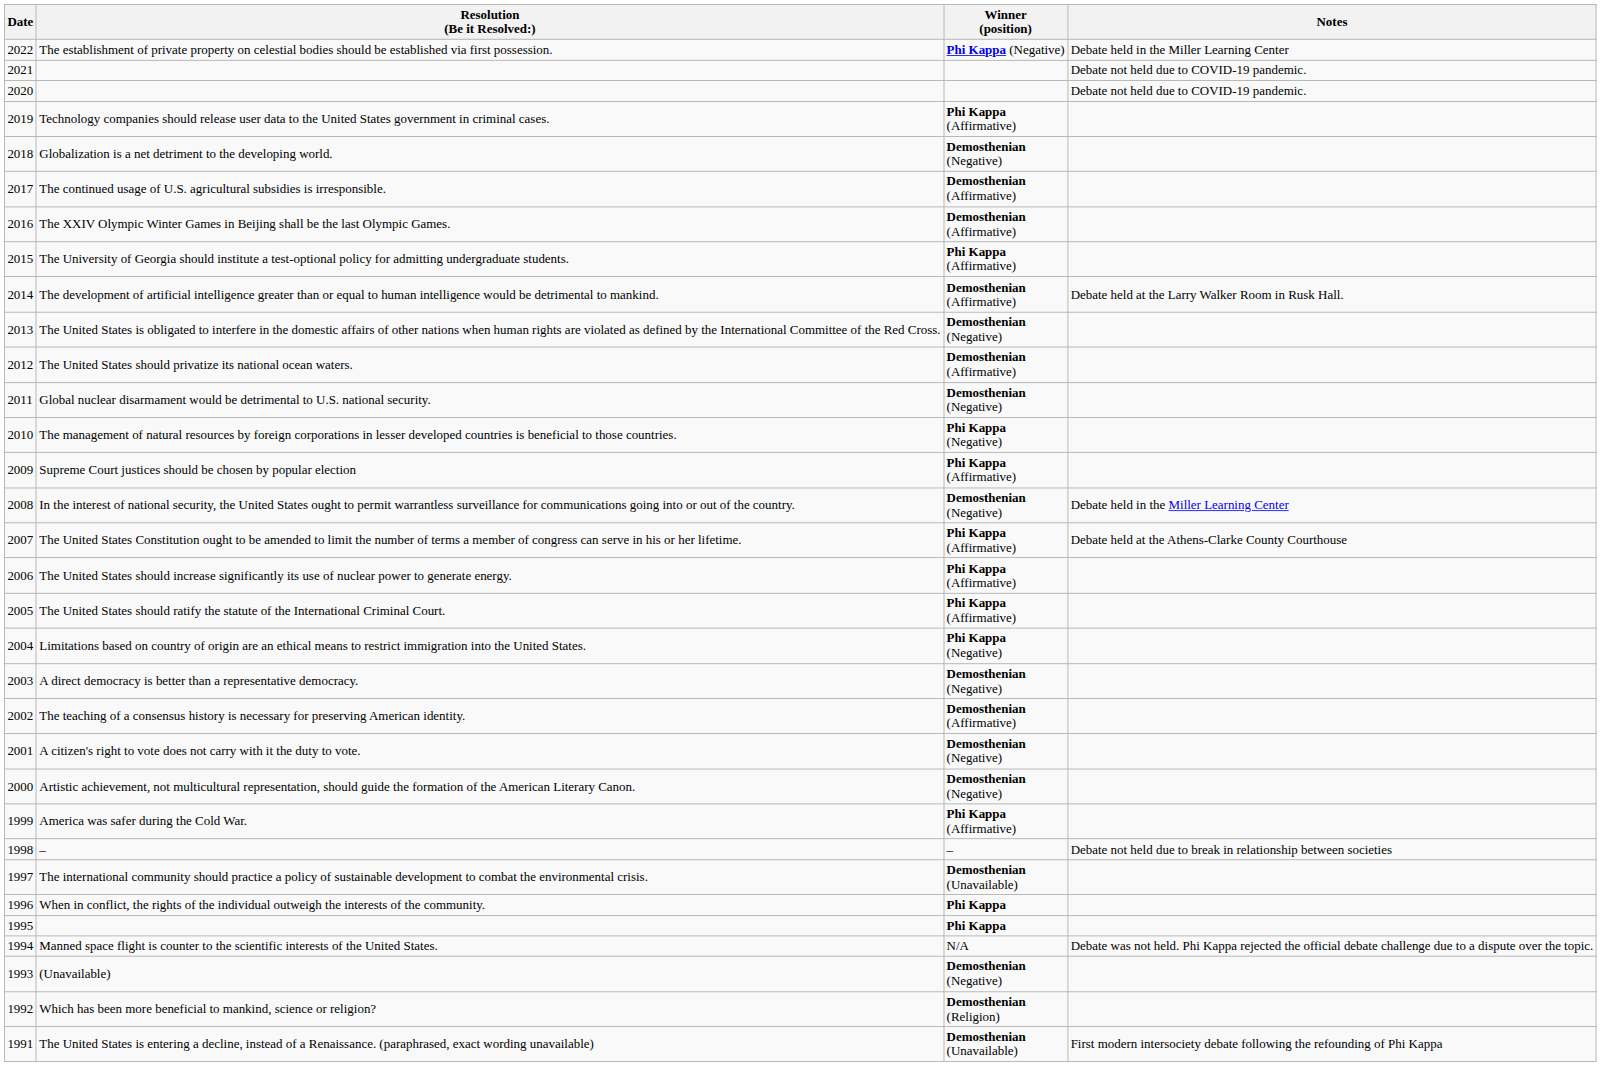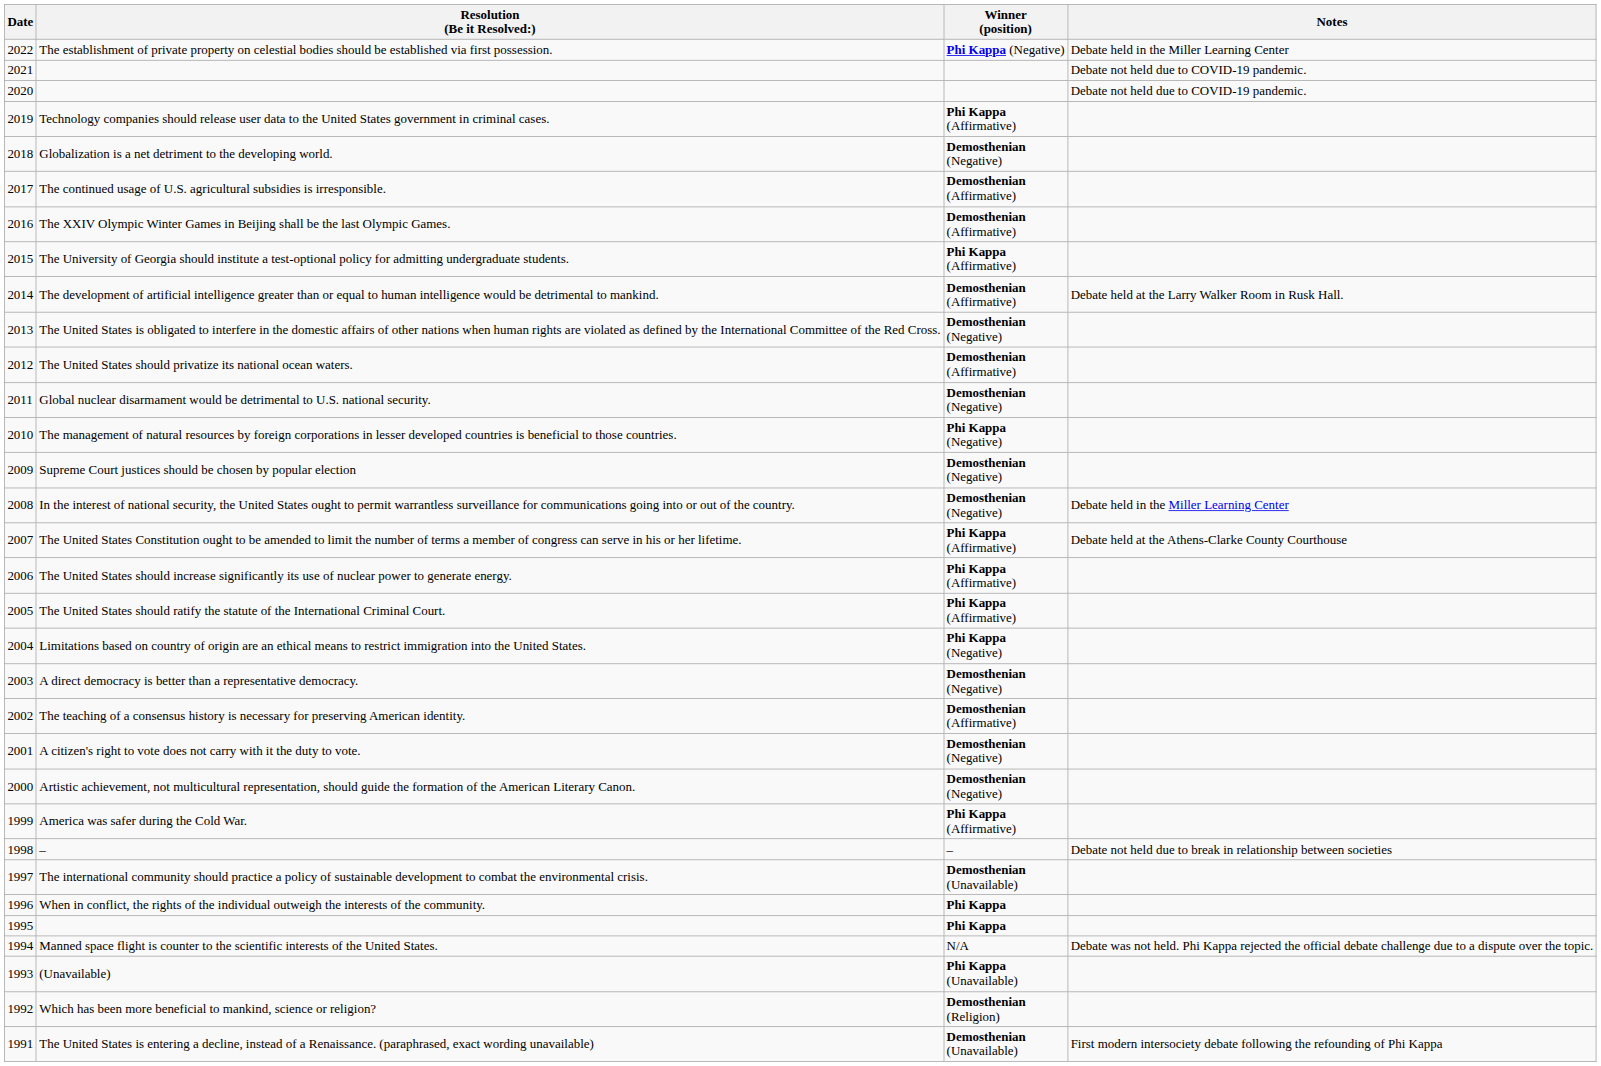 <table class="wikitable mw-collapsible">
 <tr>
 <th>Date</th>
 <th>Resolution<br>(Be it Resolved:)</th>
 <th>Winner<br>(position)</th>
 <th>Notes</th>
 </tr>
 <tr>
 <td>2022</td>
 <td>The establishment of private property on celestial bodies should be established via first possession.</td>
 <td><a href='#'><strong>Phi Kappa</strong></a> (Negative)</td>
 <td>Debate held in the Miller Learning Center</td>
 </tr>
 <tr>
 <td>2021</td>
 <td></td>
 <td></td>
 <td>Debate not held due to COVID-19 pandemic.</td>
 </tr>
 <tr>
 <td>2020</td>
 <td></td>
 <td></td>
 <td>Debate not held due to COVID-19 pandemic.</td>
 </tr>
 <tr>
 <td>2019</td>
 <td>Technology companies should release user data to the United States government in criminal cases.</td>
 <td><strong>Phi Kappa</strong><br>(Affirmative)</td>
 <td></td>
 </tr>
 <tr>
 <td>2018</td>
 <td>Globalization is a net detriment to the developing world.</td>
 <td><strong>Demosthenian</strong><br>(Negative)</td>
 <td></td>
 </tr>
 <tr>
 <td>2017</td>
 <td>The continued usage of U.S. agricultural subsidies is irresponsible.</td>
 <td><strong>Demosthenian</strong><br>(Affirmative)</td>
 <td></td>
 </tr>
 <tr>
 <td>2016</td>
 <td>The XXIV Olympic Winter Games in Beijing shall be the last Olympic Games.</td>
 <td><strong>Demosthenian</strong><br>(Affirmative)</td>
 <td></td>
 </tr>
 <tr>
 <td>2015</td>
 <td>The University of Georgia should institute a test-optional policy for admitting undergraduate students.</td>
 <td><strong>Phi Kappa</strong><br>(Affirmative)</td>
 <td></td>
 </tr>
 <tr>
 <td>2014</td>
 <td>The development of artificial intelligence greater than or equal to human intelligence would be detrimental to mankind.</td>
 <td><strong>Demosthenian</strong><br>(Affirmative)</td>
 <td>Debate held at the Larry Walker Room in Rusk Hall.</td>
 </tr>
 <tr>
 <td>2013</td>
 <td>The United States is obligated to interfere in the domestic affairs of other nations when human rights are violated as defined by the International Committee of the Red Cross.</td>
 <td><strong>Demosthenian</strong><br>(Negative)</td>
 <td></td>
 </tr>
 <tr>
 <td>2012</td>
 <td>The United States should privatize its national ocean waters.</td>
 <td><strong>Demosthenian</strong><br>(Affirmative)</td>
 <td></td>
 </tr>
 <tr>
 <td>2011</td>
 <td>Global nuclear disarmament would be detrimental to U.S. national security.</td>
 <td><strong>Demosthenian</strong><br>(Negative)</td>
 <td></td>
 </tr>
 <tr>
 <td>2010</td>
 <td>The management of natural resources by foreign corporations in lesser developed countries is beneficial to those countries.</td>
 <td><strong>Phi Kappa</strong><br>(Negative)</td>
 <td></td>
 </tr>
 <tr>
 <td>2009</td>
 <td>Supreme Court justices should be chosen by popular election</td>
-<td><strong>Phi Kappa</strong><br>(Affirmative)</td>
+<td><strong>Demosthenian</strong><br>(Negative)</td>
 <td></td>
 </tr>
 <tr>
 <td>2008</td>
 <td>In the interest of national security, the United States ought to permit warrantless surveillance for communications going into or out of the country.</td>
 <td><strong>Demosthenian</strong><br>(Negative)</td>
 <td>Debate held in the <a href='#'>Miller Learning Center</a></td>
 </tr>
 <tr>
 <td>2007</td>
 <td>The United States Constitution ought to be amended to limit the number of terms a member of congress can serve in his or her lifetime.</td>
 <td><strong>Phi Kappa</strong><br>(Affirmative)</td>
 <td>Debate held at the Athens-Clarke County Courthouse</td>
 </tr>
 <tr>
 <td>2006</td>
 <td>The United States should increase significantly its use of nuclear power to generate energy.</td>
 <td><strong>Phi Kappa</strong><br>(Affirmative)</td>
 <td></td>
 </tr>
 <tr>
 <td>2005</td>
 <td>The United States should ratify the statute of the International Criminal Court.</td>
 <td><strong>Phi Kappa</strong><br>(Affirmative)</td>
 <td></td>
 </tr>
 <tr>
 <td>2004</td>
 <td>Limitations based on country of origin are an ethical means to restrict immigration into the United States.</td>
 <td><strong>Phi Kappa</strong><br>(Negative)</td>
 <td></td>
 </tr>
 <tr>
 <td>2003</td>
 <td>A direct democracy is better than a representative democracy.</td>
 <td><strong>Demosthenian</strong><br>(Negative)</td>
 <td></td>
 </tr>
 <tr>
 <td>2002</td>
 <td>The teaching of a consensus history is necessary for preserving American identity.</td>
 <td><strong>Demosthenian</strong><br>(Affirmative)</td>
 <td></td>
 </tr>
 <tr>
 <td>2001</td>
 <td>A citizen's right to vote does not carry with it the duty to vote.</td>
 <td><strong>Demosthenian</strong><br>(Negative)</td>
 <td></td>
 </tr>
 <tr>
 <td>2000</td>
 <td>Artistic achievement, not multicultural representation, should guide the formation of the American Literary Canon.</td>
 <td><strong>Demosthenian</strong><br>(Negative)</td>
 <td></td>
 </tr>
 <tr>
 <td>1999</td>
 <td>America was safer during the Cold War.</td>
 <td><strong>Phi Kappa</strong><br>(Affirmative)</td>
 <td></td>
 </tr>
 <tr>
 <td>1998</td>
 <td>–</td>
 <td>–</td>
 <td>Debate not held due to break in relationship between societies</td>
 </tr>
 <tr>
 <td>1997</td>
 <td>The international community should practice a policy of sustainable development to combat the environmental crisis.</td>
 <td><strong>Demosthenian</strong><br>(Unavailable)</td>
 <td></td>
 </tr>
 <tr>
 <td>1996</td>
 <td>When in conflict, the rights of the individual outweigh the interests of the community.</td>
 <td><strong>Phi Kappa</strong></td>
 <td></td>
 </tr>
 <tr>
 <td>1995</td>
 <td></td>
 <td><strong>Phi Kappa</strong></td>
 <td></td>
 </tr>
 <tr>
 <td>1994</td>
 <td>Manned space flight is counter to the scientific interests of the United States.</td>
 <td>N/A</td>
 <td>Debate was not held. Phi Kappa rejected the official debate challenge due to a dispute over the topic.</td>
 </tr>
 <tr>
 <td>1993</td>
 <td>(Unavailable)</td>
-<td><strong>Demosthenian</strong><br>(Negative)</td>
+<td><strong>Phi Kappa</strong><br>(Unavailable)</td>
 <td></td>
 </tr>
 <tr>
 <td>1992</td>
 <td>Which has been more beneficial to mankind, science or religion?</td>
 <td><strong>Demosthenian</strong><br>(Religion)</td>
 <td></td>
 </tr>
 <tr>
 <td>1991</td>
 <td>The United States is entering a decline, instead of a Renaissance. (paraphrased, exact wording unavailable)</td>
 <td><strong>Demosthenian</strong><br>(Unavailable)</td>
 <td>First modern intersociety debate following the refounding of Phi Kappa</td>
 </tr>
 </table>
